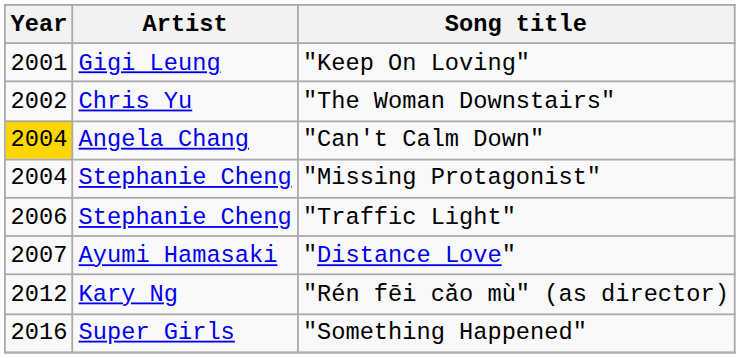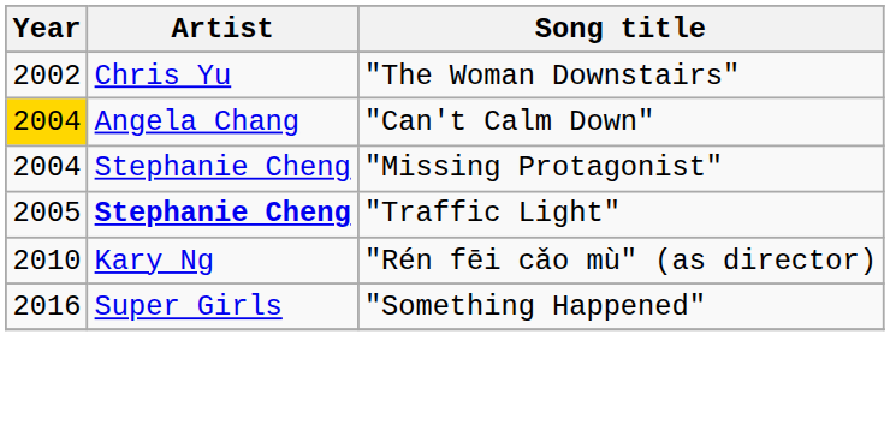 <table class="wikitable sortable">
 <tr>
 <th>Year</th>
 <th>Artist</th>
 <th>Song title</th>
-</tr>
-<tr>
-<td>2001</td>
-<td><a href='#'>Gigi Leung</a></td>
-<td>"Keep On Loving"</td>
 </tr>
 <tr>
 <td>2002</td>
 <td><a href='#'>Chris Yu</a></td>
 <td>"The Woman Downstairs"</td>
 </tr>
 <tr>
 <td style="background: gold;">2004</td>
 <td><a href='#'>Angela Chang</a></td>
 <td>"Can't Calm Down"</td>
 </tr>
 <tr>
 <td>2004</td>
 <td><a href='#'>Stephanie Cheng</a></td>
 <td>"Missing Protagonist"</td>
 </tr>
 <tr>
-<td>2006</td>
-<td><a href='#'>Stephanie Cheng</a></td>
+<td>2005</td>
+<td><strong><a href='#'>Stephanie Cheng</a></strong></td>
 <td>"Traffic Light"</td>
 </tr>
 <tr>
-<td>2007</td>
-<td><a href='#'>Ayumi Hamasaki</a></td>
-<td>"<a href='#'>Distance Love</a>"</td>
-</tr>
-<tr>
-<td>2012</td>
+<td>2010</td>
 <td><a href='#'>Kary Ng</a></td>
 <td>"Rén fēi cǎo mù" (as director)</td>
 </tr>
 <tr>
 <td>2016</td>
 <td><a href='#'>Super Girls</a></td>
 <td>"Something Happened"</td>
 </tr>
 <tr>
 </tr>
 </table>
